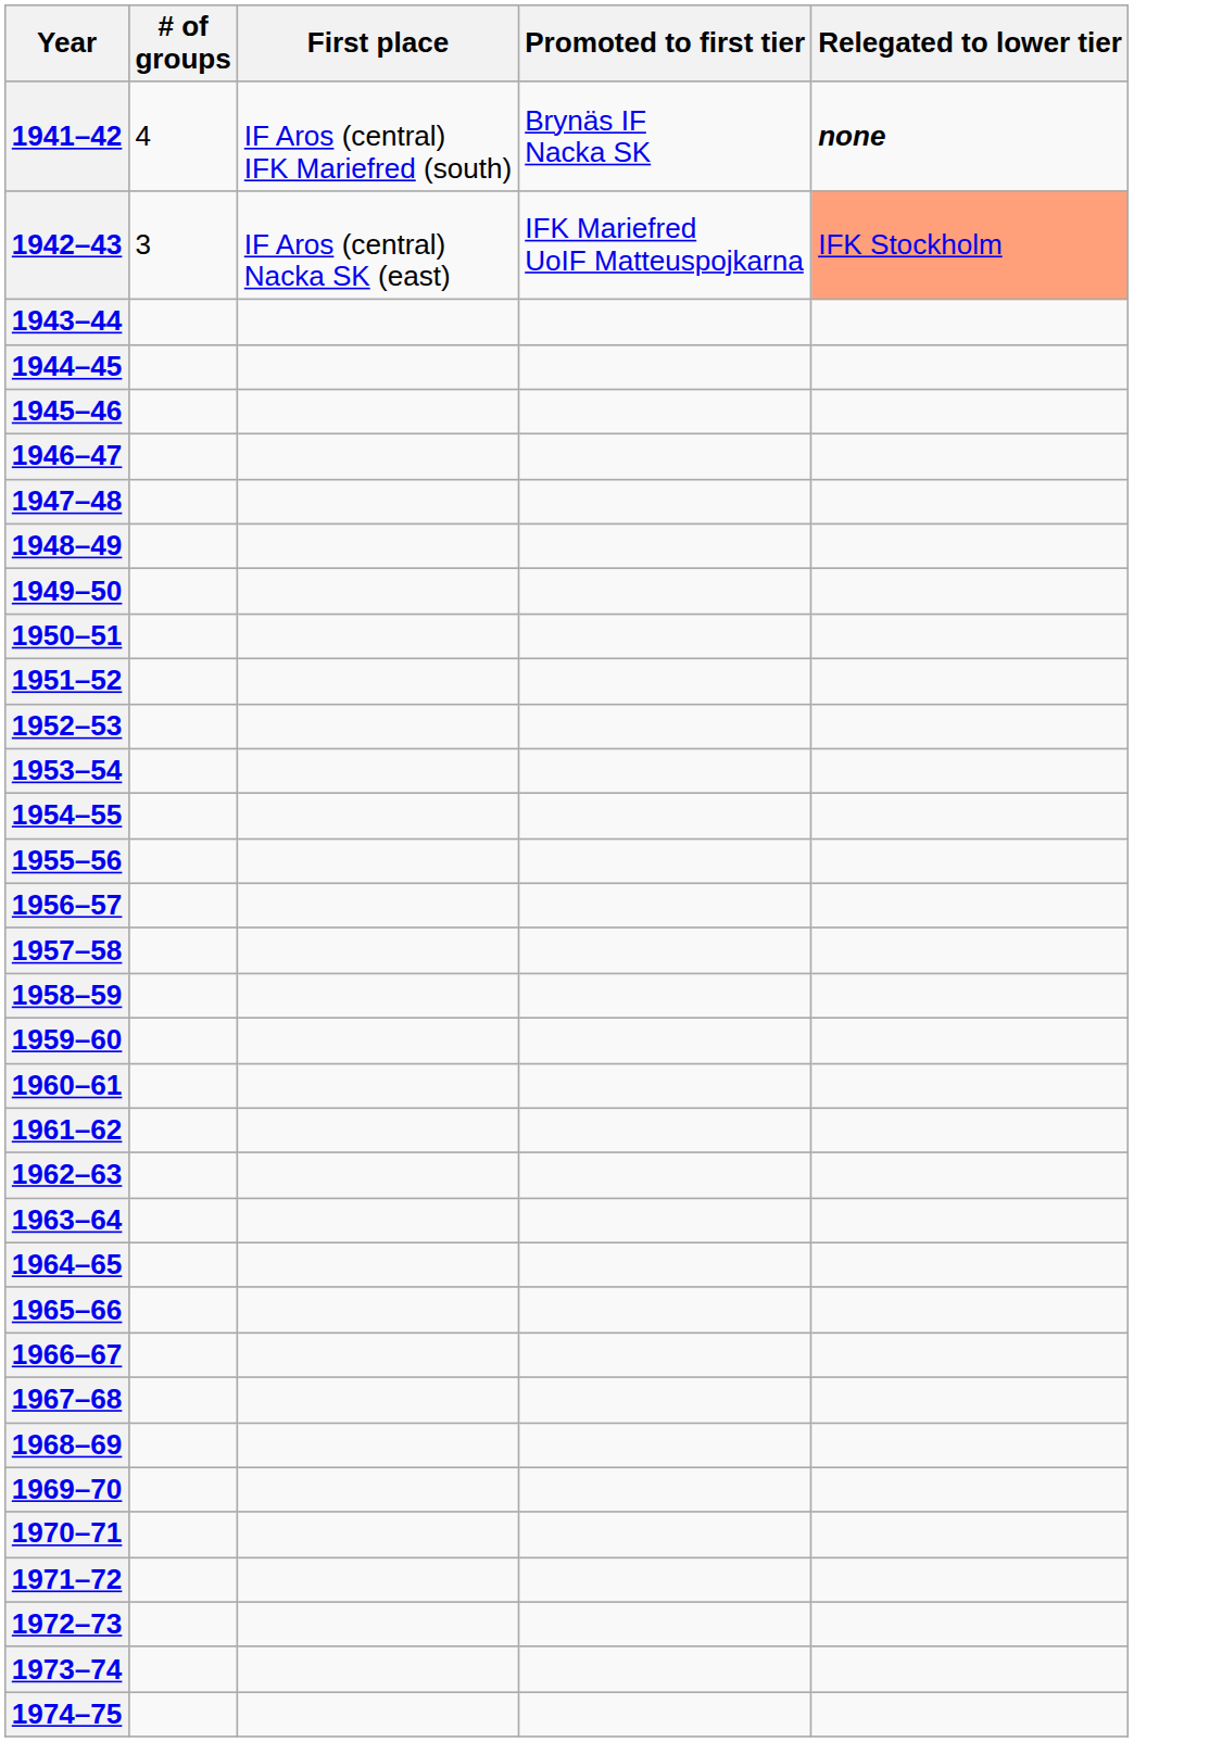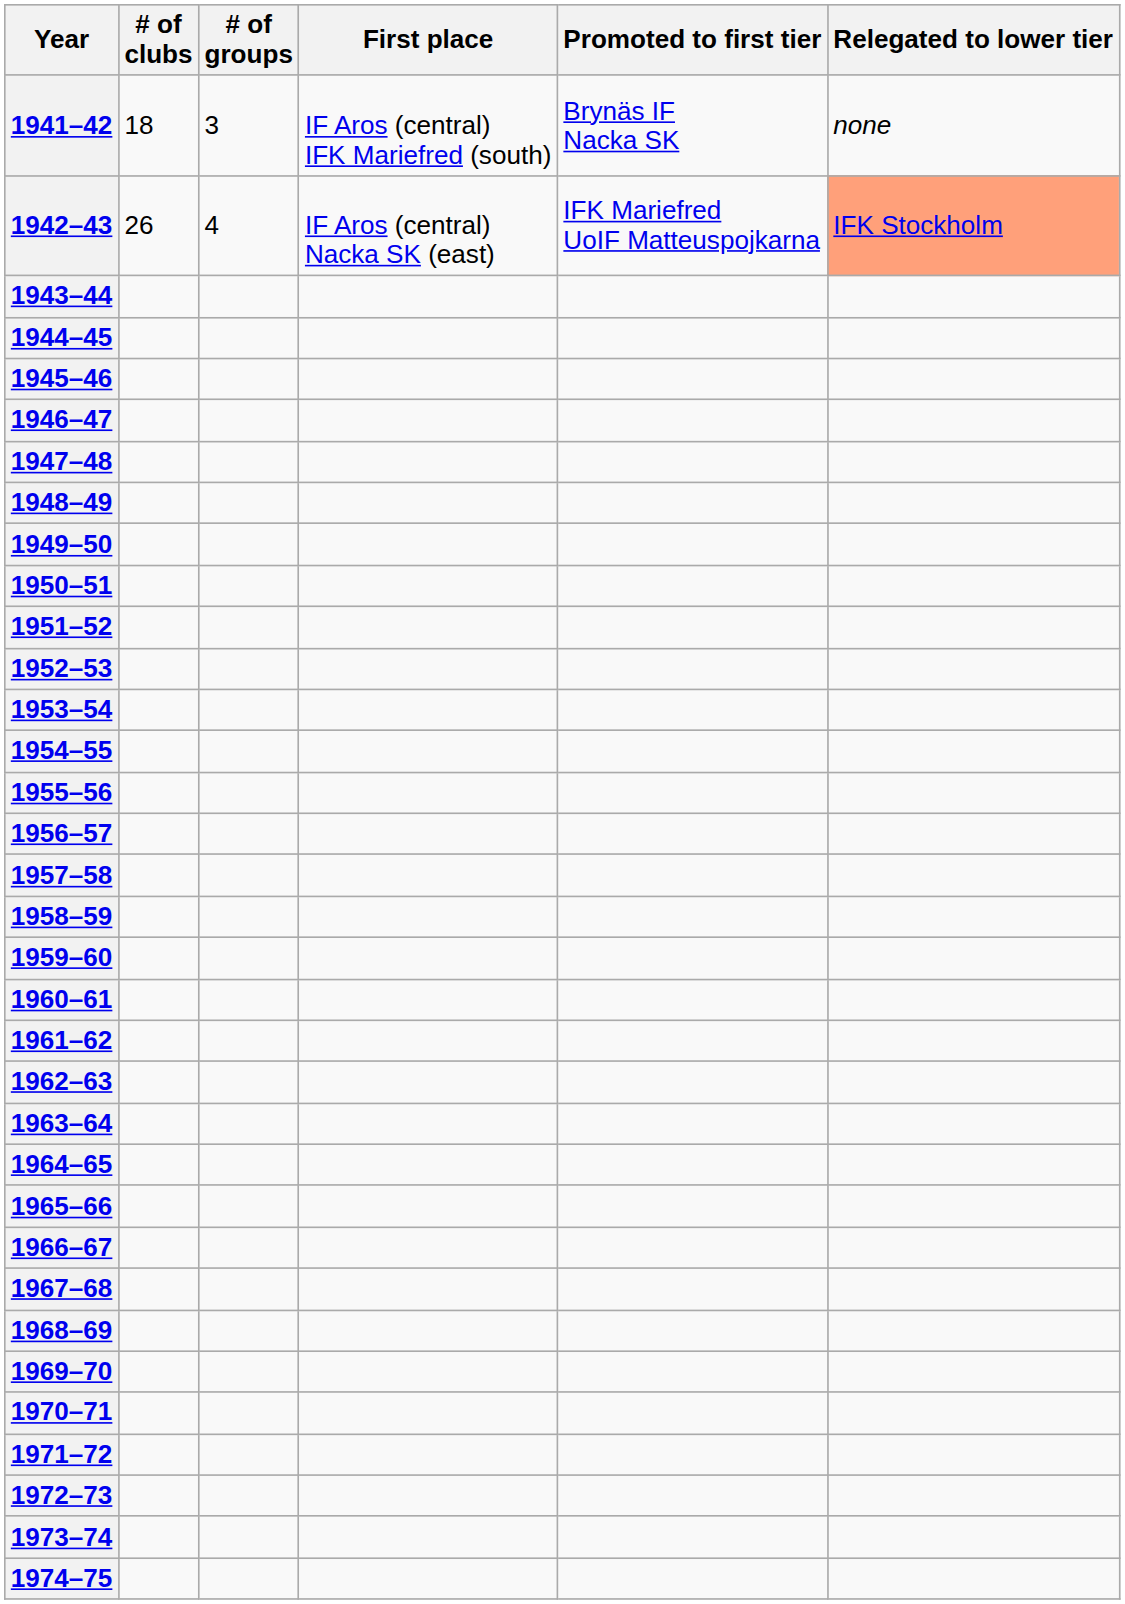 <table class="wikitable">
 <tr>
 <th>Year</th>
+<th># of<br>clubs</th>
 <th># of<br>groups</th>
 <th>First place</th>
 <th>Promoted to first tier</th>
 <th>Relegated to lower tier</th>
 </tr>
 <tr>
 <th><a href='#'>1941–42</a></th>
-<td>4</td>
+<td>18</td>
+<td>3</td>
 <td><br><a href='#'>IF Aros</a> (central)<br><a href='#'>IFK Mariefred</a> (south)</td>
 <td><a href='#'>Brynäs IF</a><br><a href='#'>Nacka SK</a></td>
-<td><strong><em>none</em></strong></td>
+<td><em>none</em></td>
 </tr>
 <tr>
 <th><a href='#'>1942–43</a></th>
-<td>3</td>
+<td>26</td>
+<td>4</td>
 <td><br><a href='#'>IF Aros</a> (central)<br><a href='#'>Nacka SK</a> (east)<br></td>
 <td><a href='#'>IFK Mariefred</a><br><a href='#'>UoIF Matteuspojkarna</a></td>
 <td style="background: lightsalmon;"><a href='#'>IFK Stockholm</a></td>
 </tr>
 <tr>
 <th><a href='#'>1943–44</a></th>
+<td></td>
 <td></td>
 <td></td>
 <td></td>
 <td></td>
 </tr>
 <tr>
 <th><a href='#'>1944–45</a></th>
 <td></td>
 <td></td>
 <td></td>
 <td></td>
+<td></td>
 </tr>
 <tr>
 <th><a href='#'>1945–46</a></th>
+<td></td>
 <td></td>
 <td></td>
 <td></td>
 <td></td>
 </tr>
 <tr>
 <th><a href='#'>1946–47</a></th>
 <td></td>
 <td></td>
 <td></td>
 <td></td>
+<td></td>
 </tr>
 <tr>
 <th><a href='#'>1947–48</a></th>
+<td></td>
 <td></td>
 <td></td>
 <td></td>
 <td></td>
 </tr>
 <tr>
 <th><a href='#'>1948–49</a></th>
 <td></td>
 <td></td>
 <td></td>
 <td></td>
+<td></td>
 </tr>
 <tr>
 <th><a href='#'>1949–50</a></th>
+<td></td>
 <td></td>
 <td></td>
 <td></td>
 <td></td>
 </tr>
 <tr>
 <th><a href='#'>1950–51</a></th>
 <td></td>
 <td></td>
 <td></td>
 <td></td>
+<td></td>
 </tr>
 <tr>
 <th><a href='#'>1951–52</a></th>
+<td></td>
 <td></td>
 <td></td>
 <td></td>
 <td></td>
 </tr>
 <tr>
 <th><a href='#'>1952–53</a></th>
 <td></td>
 <td></td>
 <td></td>
 <td></td>
+<td></td>
 </tr>
 <tr>
 <th><a href='#'>1953–54</a></th>
+<td></td>
 <td></td>
 <td></td>
 <td></td>
 <td></td>
 </tr>
 <tr>
 <th><a href='#'>1954–55</a></th>
 <td></td>
 <td></td>
 <td></td>
 <td></td>
+<td></td>
 </tr>
 <tr>
 <th><a href='#'>1955–56</a></th>
+<td></td>
 <td></td>
 <td></td>
 <td></td>
 <td></td>
 </tr>
 <tr>
 <th><a href='#'>1956–57</a></th>
 <td></td>
 <td></td>
 <td></td>
 <td></td>
+<td></td>
 </tr>
 <tr>
 <th><a href='#'>1957–58</a></th>
+<td></td>
 <td></td>
 <td></td>
 <td></td>
 <td></td>
 </tr>
 <tr>
 <th><a href='#'>1958–59</a></th>
 <td></td>
 <td></td>
 <td></td>
 <td></td>
+<td></td>
 </tr>
 <tr>
 <th><a href='#'>1959–60</a></th>
+<td></td>
 <td></td>
 <td></td>
 <td></td>
 <td></td>
 </tr>
 <tr>
 <th><a href='#'>1960–61</a></th>
 <td></td>
 <td></td>
 <td></td>
 <td></td>
+<td></td>
 </tr>
 <tr>
 <th><a href='#'>1961–62</a></th>
+<td></td>
 <td></td>
 <td></td>
 <td></td>
 <td></td>
 </tr>
 <tr>
 <th><a href='#'>1962–63</a></th>
 <td></td>
 <td></td>
 <td></td>
 <td></td>
+<td></td>
 </tr>
 <tr>
 <th><a href='#'>1963–64</a></th>
+<td></td>
 <td></td>
 <td></td>
 <td></td>
 <td></td>
 </tr>
 <tr>
 <th><a href='#'>1964–65</a></th>
 <td></td>
 <td></td>
 <td></td>
 <td></td>
+<td></td>
 </tr>
 <tr>
 <th><a href='#'>1965–66</a></th>
+<td></td>
 <td></td>
 <td></td>
 <td></td>
 <td></td>
 </tr>
 <tr>
 <th><a href='#'>1966–67</a></th>
 <td></td>
 <td></td>
 <td></td>
 <td></td>
+<td></td>
 </tr>
 <tr>
 <th><a href='#'>1967–68</a></th>
+<td></td>
 <td></td>
 <td></td>
 <td></td>
 <td></td>
 </tr>
 <tr>
 <th><a href='#'>1968–69</a></th>
 <td></td>
 <td></td>
 <td></td>
 <td></td>
+<td></td>
 </tr>
 <tr>
 <th><a href='#'>1969–70</a></th>
+<td></td>
 <td></td>
 <td></td>
 <td></td>
 <td></td>
 </tr>
 <tr>
 <th><a href='#'>1970–71</a></th>
 <td></td>
 <td></td>
 <td></td>
 <td></td>
+<td></td>
 </tr>
 <tr>
 <th><a href='#'>1971–72</a></th>
+<td></td>
 <td></td>
 <td></td>
 <td></td>
 <td></td>
 </tr>
 <tr>
 <th><a href='#'>1972–73</a></th>
 <td></td>
 <td></td>
 <td></td>
 <td></td>
+<td></td>
 </tr>
 <tr>
 <th><a href='#'>1973–74</a></th>
+<td></td>
 <td></td>
 <td></td>
 <td></td>
 <td></td>
 </tr>
 <tr>
 <th><a href='#'>1974–75</a></th>
 <td></td>
 <td></td>
 <td></td>
 <td></td>
+<td></td>
 </tr>
 </table>
